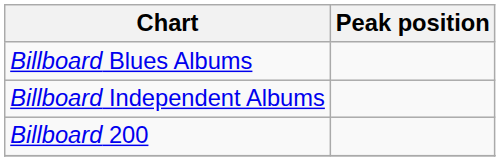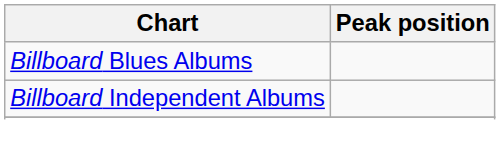 <table class="wikitable">
 <tr>
 <th>Chart</th>
 <th>Peak position</th>
 </tr>
 <tr>
 <td><a href='#'><em>Billboard</em> Blues Albums</a></td>
 <td></td>
 </tr>
 <tr>
 <td><a href='#'><em>Billboard</em> Independent Albums</a></td>
 <td></td>
 </tr>
 <tr>
-<td><a href='#'><em>Billboard</em> 200</a></td>
-<td></td>
-</tr>
-<tr>
 </tr>
 <tr>
 </tr>
 </table>
